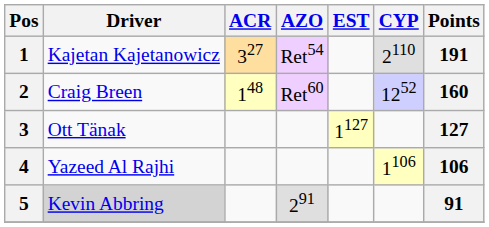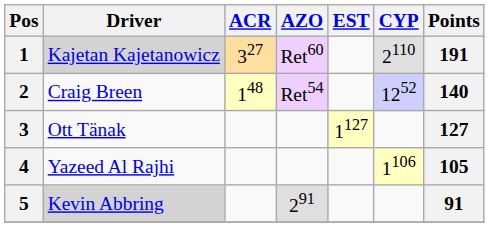 <table class="wikitable" style="font-size: 85%; text-align: center;">
 <tr valign="top">
 <th valign="middle">Pos</th>
 <th valign="middle">Driver</th>
 <th><a href='#'>ACR</a><br></th>
 <th><a href='#'>AZO</a><br></th>
 <th><a href='#'>EST</a><br></th>
 <th><a href='#'>CYP</a><br></th>
 <th valign="middle">Points</th>
 </tr>
 <tr>
 <th>1</th>
-<td align=left> <a href='#'>Kajetan Kajetanowicz</a></td>
+<td align=left style="background: lightgrey;"> <a href='#'>Kajetan Kajetanowicz</a></td>
 <td style="background:#ffdf9f;">3<sup>27</sup></td>
-<td style="background:#efcfff;">Ret<sup>54</sup></td>
+<td style="background:#efcfff;">Ret<sup>60</sup></td>
 <td></td>
 <td style="background:#dfdfdf;">2<sup>110</sup></td>
 <th>191</th>
 </tr>
 <tr>
 <th>2</th>
 <td align=left> <a href='#'>Craig Breen</a></td>
 <td style="background:#ffffbf;">1<sup>48</sup></td>
-<td style="background:#efcfff;">Ret<sup>60</sup></td>
+<td style="background:#efcfff;">Ret<sup>54</sup></td>
 <td></td>
 <td style="background:#cfcfff;">12<sup>52</sup></td>
-<th>160</th>
+<th>140</th>
 </tr>
 <tr>
 <th>3</th>
 <td align=left> <a href='#'>Ott Tänak</a></td>
 <td></td>
 <td></td>
 <td style="background:#ffffbf;">1<sup>127</sup></td>
 <td></td>
 <th>127</th>
 </tr>
 <tr>
 <th>4</th>
 <td align=left> <a href='#'>Yazeed Al Rajhi</a></td>
 <td></td>
 <td></td>
 <td></td>
 <td style="background:#ffffbf;">1<sup>106</sup></td>
-<th>106</th>
+<th>105</th>
 </tr>
 <tr>
 <th>5</th>
 <td align=left style="background: lightgrey;"> <a href='#'>Kevin Abbring</a></td>
 <td></td>
 <td style="background:#dfdfdf;">2<sup>91</sup></td>
 <td></td>
 <td></td>
 <th>91</th>
 </tr>
 <tr>
 </tr>
 </table>
